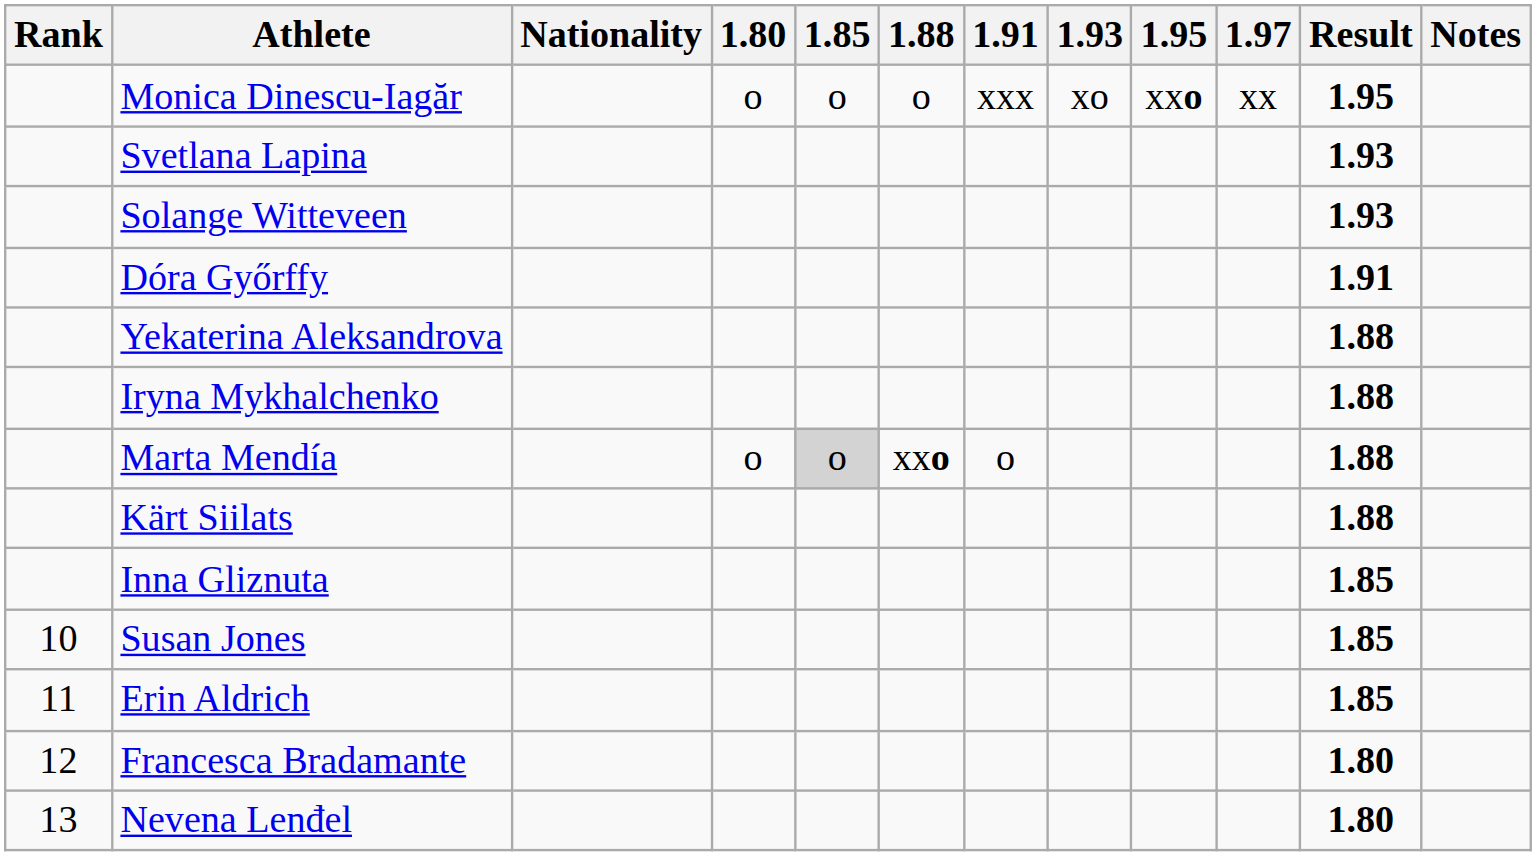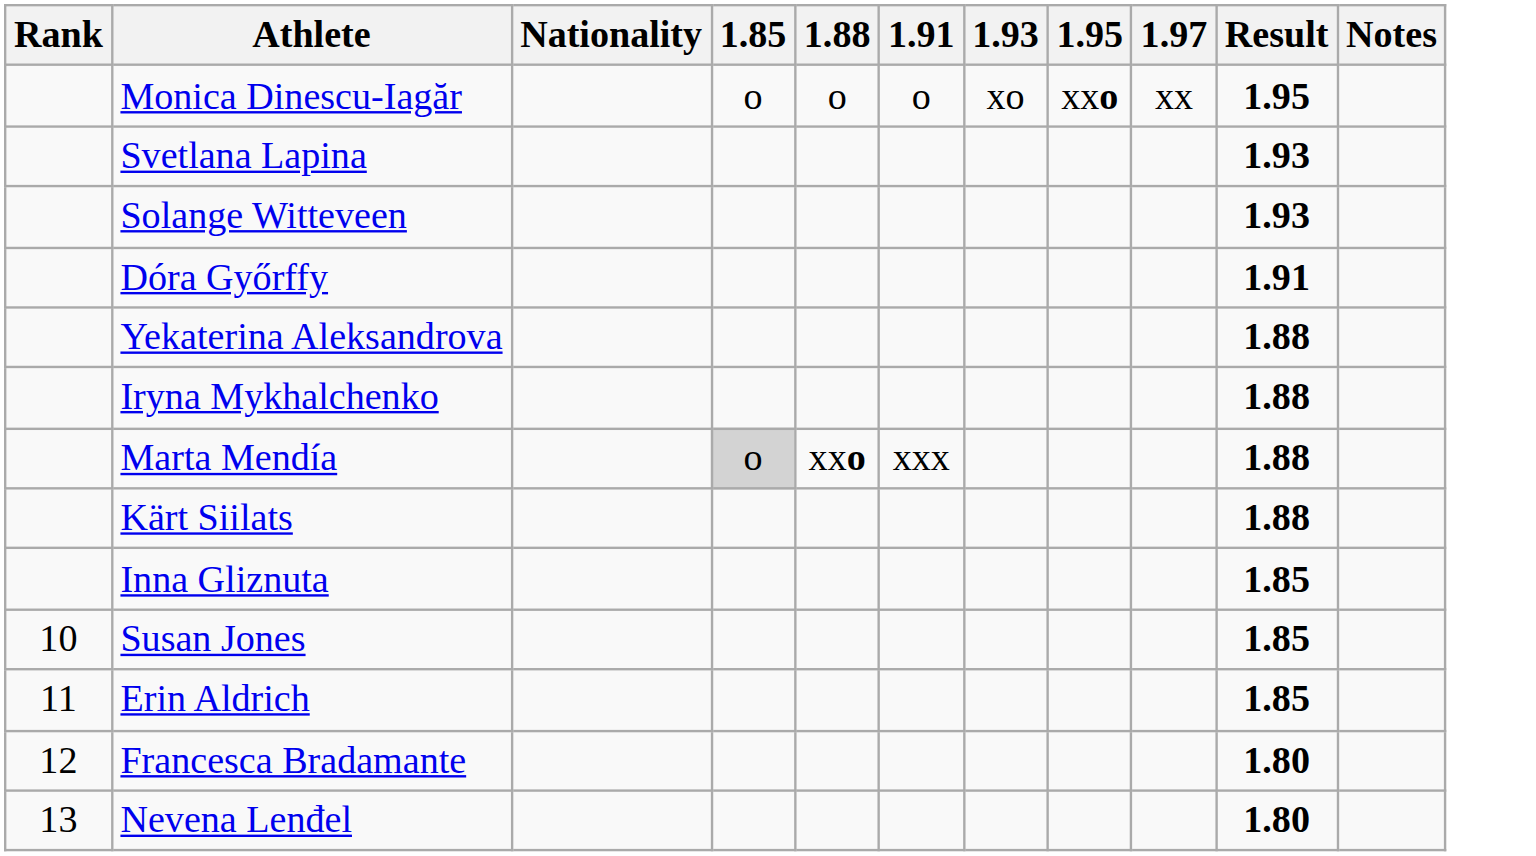 <table class="wikitable sortable" style="text-align:center">
 <tr>
 <th>Rank</th>
 <th>Athlete</th>
 <th>Nationality</th>
-<th>1.80</th>
 <th>1.85</th>
 <th>1.88</th>
 <th>1.91</th>
 <th>1.93</th>
 <th>1.95</th>
 <th>1.97</th>
 <th>Result</th>
 <th>Notes</th>
 </tr>
 <tr>
 <td></td>
 <td align=left><a href='#'>Monica Dinescu-Iagăr</a></td>
 <td align=left></td>
 <td>o</td>
 <td>o</td>
 <td>o</td>
-<td>xxx</td>
 <td>xo</td>
 <td>xx<strong>o</strong></td>
 <td>xx</td>
 <td><strong>1.95</strong></td>
 <td></td>
 </tr>
 <tr>
 <td></td>
 <td align=left><a href='#'>Svetlana Lapina</a></td>
 <td align=left></td>
-<td></td>
 <td></td>
 <td></td>
 <td></td>
 <td></td>
 <td></td>
 <td></td>
 <td><strong>1.93</strong></td>
 <td></td>
 </tr>
 <tr>
 <td></td>
 <td align=left><a href='#'>Solange Witteveen</a></td>
 <td align=left></td>
 <td></td>
 <td></td>
 <td></td>
 <td></td>
 <td></td>
 <td></td>
-<td></td>
 <td><strong>1.93</strong></td>
 <td></td>
 </tr>
 <tr>
 <td></td>
 <td align=left><a href='#'>Dóra Győrffy</a></td>
 <td align=left></td>
-<td></td>
 <td></td>
 <td></td>
 <td></td>
 <td></td>
 <td></td>
 <td></td>
 <td><strong>1.91</strong></td>
 <td></td>
 </tr>
 <tr>
 <td></td>
 <td align=left><a href='#'>Yekaterina Aleksandrova</a></td>
 <td align=left></td>
 <td></td>
 <td></td>
 <td></td>
 <td></td>
 <td></td>
 <td></td>
-<td></td>
 <td><strong>1.88</strong></td>
 <td></td>
 </tr>
 <tr>
 <td></td>
 <td align=left><a href='#'>Iryna Mykhalchenko</a></td>
 <td align=left></td>
 <td></td>
 <td></td>
 <td></td>
 <td></td>
 <td></td>
 <td></td>
-<td></td>
 <td><strong>1.88</strong></td>
 <td></td>
 </tr>
 <tr>
 <td></td>
 <td align=left><a href='#'>Marta Mendía</a></td>
 <td align=left></td>
-<td>o</td>
 <td style="background: lightgrey;">o</td>
 <td>xx<strong>o</strong></td>
-<td>o</td>
+<td>xxx</td>
 <td></td>
 <td></td>
 <td></td>
 <td><strong>1.88</strong></td>
 <td></td>
 </tr>
 <tr>
 <td></td>
 <td align=left><a href='#'>Kärt Siilats</a></td>
 <td align=left></td>
-<td></td>
 <td></td>
 <td></td>
 <td></td>
 <td></td>
 <td></td>
 <td></td>
 <td><strong>1.88</strong></td>
 <td></td>
 </tr>
 <tr>
 <td></td>
 <td align=left><a href='#'>Inna Gliznuta</a></td>
 <td align=left></td>
 <td></td>
 <td></td>
 <td></td>
 <td></td>
 <td></td>
 <td></td>
-<td></td>
 <td><strong>1.85</strong></td>
 <td></td>
 </tr>
 <tr>
 <td>10</td>
 <td align=left><a href='#'>Susan Jones</a></td>
 <td align=left></td>
-<td></td>
 <td></td>
 <td></td>
 <td></td>
 <td></td>
 <td></td>
 <td></td>
 <td><strong>1.85</strong></td>
 <td></td>
 </tr>
 <tr>
 <td>11</td>
 <td align=left><a href='#'>Erin Aldrich</a></td>
 <td align=left></td>
 <td></td>
 <td></td>
 <td></td>
 <td></td>
 <td></td>
 <td></td>
-<td></td>
 <td><strong>1.85</strong></td>
 <td></td>
 </tr>
 <tr>
 <td>12</td>
 <td align=left><a href='#'>Francesca Bradamante</a></td>
 <td align=left></td>
-<td></td>
 <td></td>
 <td></td>
 <td></td>
 <td></td>
 <td></td>
 <td></td>
 <td><strong>1.80</strong></td>
 <td></td>
 </tr>
 <tr>
 <td>13</td>
 <td align=left><a href='#'>Nevena Lenđel</a></td>
 <td align=left></td>
 <td></td>
 <td></td>
 <td></td>
 <td></td>
 <td></td>
 <td></td>
-<td></td>
 <td><strong>1.80</strong></td>
 <td></td>
 </tr>
 </table>
